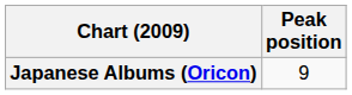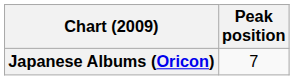 <table class="wikitable plainrowheaders">
 <tr>
 <th>Chart (2009)</th>
 <th>Peak<br>position</th>
 </tr>
 <tr>
 <th scope="row">Japanese Albums (<a href='#'>Oricon</a>)</th>
-<td align="center">9</td>
+<td align="center">7</td>
 </tr>
 </table>
